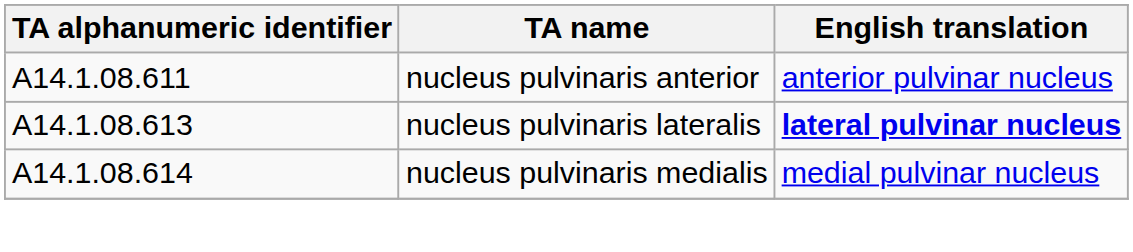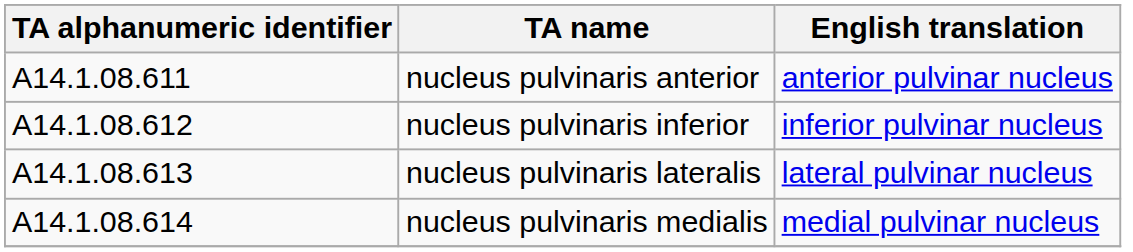 <table class="wikitable sortable" border="1">
 <tr>
 <th>TA alphanumeric identifier</th>
 <th>TA name</th>
 <th>English translation</th>
 </tr>
 <tr>
 <td>A14.1.08.611</td>
 <td>nucleus pulvinaris anterior</td>
 <td><a href='#'>anterior pulvinar nucleus</a></td>
 </tr>
 <tr>
+<td>A14.1.08.612</td>
+<td>nucleus pulvinaris inferior</td>
+<td><a href='#'>inferior pulvinar nucleus</a></td>
+</tr>
+<tr>
 <td>A14.1.08.613</td>
 <td>nucleus pulvinaris lateralis</td>
-<td><strong><a href='#'>lateral pulvinar nucleus</a></strong></td>
+<td><a href='#'>lateral pulvinar nucleus</a></td>
 </tr>
 <tr>
 <td>A14.1.08.614</td>
 <td>nucleus pulvinaris medialis</td>
 <td><a href='#'>medial pulvinar nucleus</a></td>
 </tr>
 <tr>
 </tr>
 </table>
